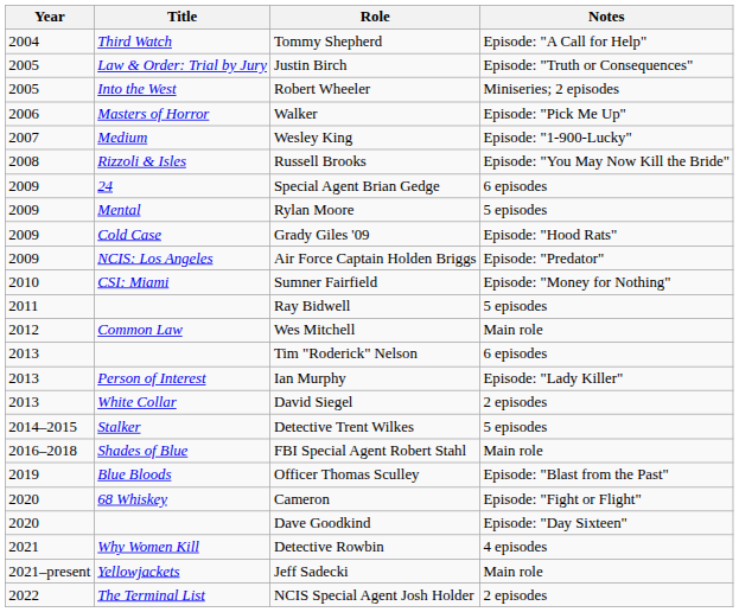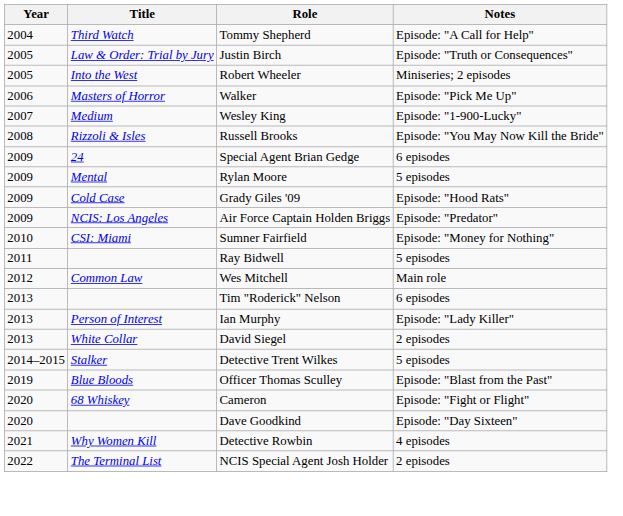 <table class="wikitable sortable">
 <tr>
 <th>Year</th>
 <th>Title</th>
 <th>Role</th>
 <th class="unsortable">Notes</th>
 </tr>
 <tr>
 <td>2004</td>
 <td><em><a href='#'>Third Watch</a></em></td>
 <td>Tommy Shepherd</td>
 <td>Episode: "A Call for Help"</td>
 </tr>
 <tr>
 <td>2005</td>
 <td><em><a href='#'>Law & Order: Trial by Jury</a></em></td>
 <td>Justin Birch</td>
 <td>Episode: "Truth or Consequences"</td>
 </tr>
 <tr>
 <td>2005</td>
 <td><em><a href='#'>Into the West</a></em></td>
 <td>Robert Wheeler</td>
 <td>Miniseries; 2 episodes</td>
 </tr>
 <tr>
 <td>2006</td>
 <td><em><a href='#'>Masters of Horror</a></em></td>
 <td>Walker</td>
 <td>Episode: "Pick Me Up"</td>
 </tr>
 <tr>
 <td>2007</td>
 <td><em><a href='#'>Medium</a></em></td>
 <td>Wesley King</td>
 <td>Episode: "1-900-Lucky"</td>
 </tr>
 <tr>
 <td>2008</td>
 <td><em><a href='#'>Rizzoli & Isles</a></em></td>
 <td>Russell Brooks</td>
 <td>Episode: "You May Now Kill the Bride"</td>
 </tr>
 <tr>
 <td>2009</td>
 <td><em><a href='#'>24</a></em></td>
 <td>Special Agent Brian Gedge</td>
 <td>6 episodes</td>
 </tr>
 <tr>
 <td>2009</td>
 <td><em><a href='#'>Mental</a></em></td>
 <td>Rylan Moore</td>
 <td>5 episodes</td>
 </tr>
 <tr>
 <td>2009</td>
 <td><em><a href='#'>Cold Case</a></em></td>
 <td>Grady Giles '09</td>
 <td>Episode: "Hood Rats"</td>
 </tr>
 <tr>
 <td>2009</td>
 <td><em><a href='#'>NCIS: Los Angeles</a></em></td>
 <td>Air Force Captain Holden Briggs</td>
 <td>Episode: "Predator"</td>
 </tr>
 <tr>
 <td>2010</td>
 <td><em><a href='#'>CSI: Miami</a></em></td>
 <td>Sumner Fairfield</td>
 <td>Episode: "Money for Nothing"</td>
 </tr>
 <tr>
 <td>2011</td>
 <td><em></em></td>
 <td>Ray Bidwell</td>
 <td>5 episodes</td>
 </tr>
 <tr>
 <td>2012</td>
 <td><em><a href='#'>Common Law</a></em></td>
 <td>Wes Mitchell</td>
 <td>Main role</td>
 </tr>
 <tr>
 <td>2013</td>
 <td><em></em></td>
 <td>Tim "Roderick" Nelson</td>
 <td>6 episodes</td>
 </tr>
 <tr>
 <td>2013</td>
 <td><em><a href='#'>Person of Interest</a></em></td>
 <td>Ian Murphy</td>
 <td>Episode: "Lady Killer"</td>
 </tr>
 <tr>
 <td>2013</td>
 <td><em><a href='#'>White Collar</a></em></td>
 <td>David Siegel</td>
 <td>2 episodes</td>
 </tr>
 <tr>
 <td>2014–2015</td>
 <td><em><a href='#'>Stalker</a></em></td>
 <td>Detective Trent Wilkes</td>
 <td>5 episodes</td>
 </tr>
 <tr>
-<td>2016–2018</td>
-<td><em><a href='#'>Shades of Blue</a></em></td>
-<td>FBI Special Agent Robert Stahl</td>
-<td>Main role</td>
-</tr>
-<tr>
 <td>2019</td>
 <td><em><a href='#'>Blue Bloods</a></em></td>
 <td>Officer Thomas Sculley</td>
 <td>Episode: "Blast from the Past"</td>
 </tr>
 <tr>
 <td>2020</td>
 <td><em><a href='#'>68 Whiskey</a></em></td>
 <td>Cameron</td>
 <td>Episode: "Fight or Flight"</td>
 </tr>
 <tr>
 <td>2020</td>
 <td><em></em></td>
 <td>Dave Goodkind</td>
 <td>Episode: "Day Sixteen"</td>
 </tr>
 <tr>
 <td>2021</td>
 <td><em><a href='#'>Why Women Kill</a></em></td>
 <td>Detective Rowbin</td>
 <td>4 episodes</td>
 </tr>
 <tr>
-<td>2021–present</td>
-<td><em><a href='#'>Yellowjackets</a></em></td>
-<td>Jeff Sadecki</td>
-<td>Main role</td>
-</tr>
-<tr>
 <td>2022</td>
 <td><em><a href='#'>The Terminal List</a></em></td>
 <td>NCIS Special Agent Josh Holder</td>
 <td>2 episodes</td>
 </tr>
 </table>
